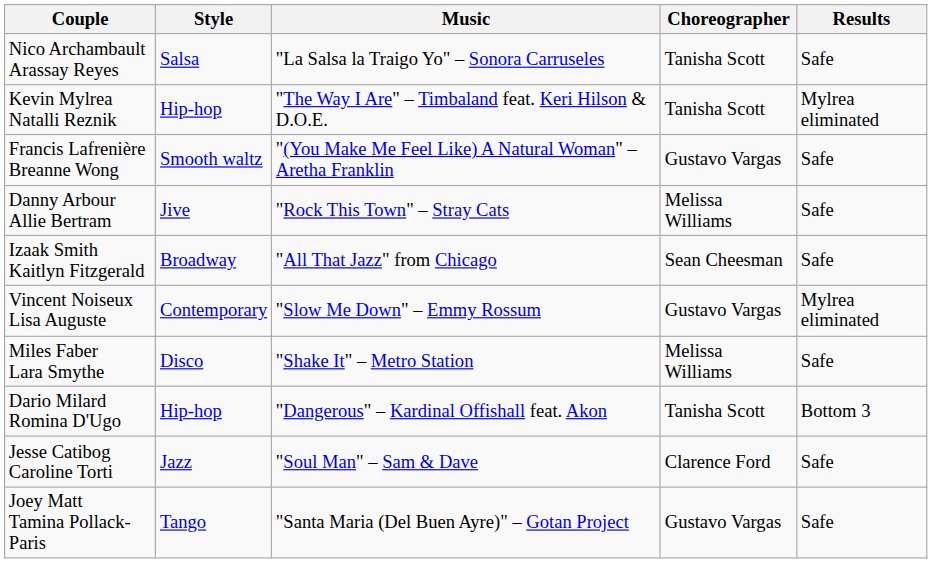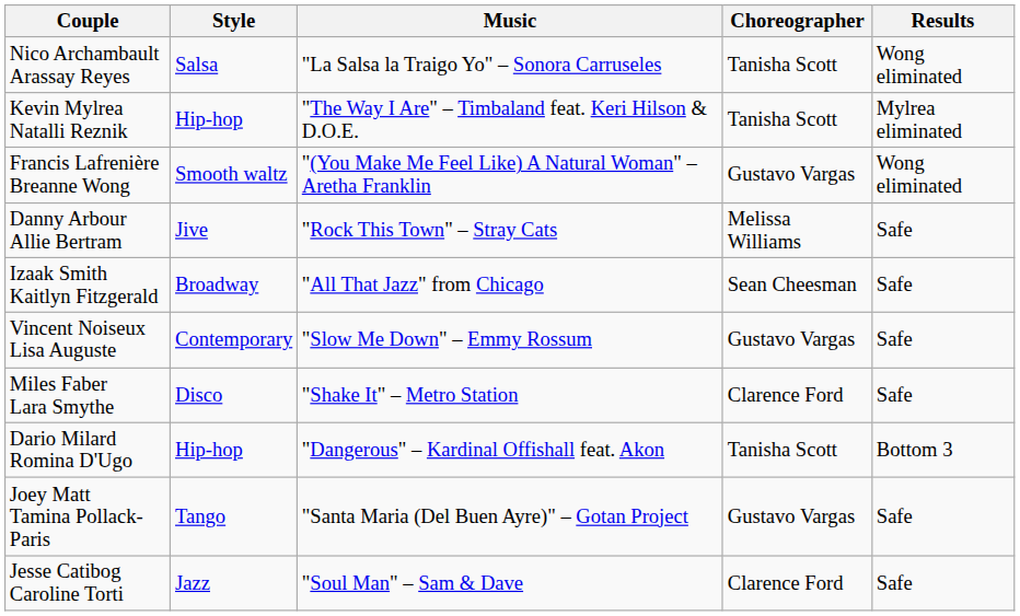 <table class="wikitable" width="90%">
 <tr>
 <th>Couple</th>
 <th>Style</th>
 <th>Music</th>
 <th>Choreographer</th>
 <th>Results</th>
 </tr>
 <tr>
 <td>Nico Archambault <br> Arassay Reyes</td>
 <td><a href='#'>Salsa</a></td>
 <td>"La Salsa la Traigo Yo" – <a href='#'>Sonora Carruseles</a></td>
 <td>Tanisha Scott</td>
-<td>Safe</td>
+<td>Wong eliminated</td>
 </tr>
 <tr>
 <td>Kevin Mylrea <br> Natalli Reznik</td>
 <td><a href='#'>Hip-hop</a></td>
 <td>"<a href='#'>The Way I Are</a>" – <a href='#'>Timbaland</a> feat. <a href='#'>Keri Hilson</a> & D.O.E.</td>
 <td>Tanisha Scott</td>
 <td>Mylrea eliminated</td>
 </tr>
 <tr>
 <td>Francis Lafrenière <br> Breanne Wong</td>
 <td><a href='#'>Smooth waltz</a></td>
 <td>"<a href='#'>(You Make Me Feel Like) A Natural Woman</a>" – <a href='#'>Aretha Franklin</a></td>
 <td>Gustavo Vargas</td>
-<td>Safe</td>
+<td>Wong eliminated</td>
 </tr>
 <tr>
 <td>Danny Arbour <br> Allie Bertram</td>
 <td><a href='#'>Jive</a></td>
 <td>"<a href='#'>Rock This Town</a>" – <a href='#'>Stray Cats</a></td>
 <td>Melissa Williams</td>
 <td>Safe</td>
 </tr>
 <tr>
 <td>Izaak Smith <br> Kaitlyn Fitzgerald</td>
 <td><a href='#'>Broadway</a></td>
 <td>"<a href='#'>All That Jazz</a>" from <a href='#'>Chicago</a></td>
 <td>Sean Cheesman</td>
 <td>Safe</td>
 </tr>
 <tr>
 <td>Vincent Noiseux <br> Lisa Auguste</td>
 <td><a href='#'>Contemporary</a></td>
 <td>"<a href='#'>Slow Me Down</a>" – <a href='#'>Emmy Rossum</a></td>
 <td>Gustavo Vargas</td>
-<td>Mylrea eliminated</td>
+<td>Safe</td>
 </tr>
 <tr>
 <td>Miles Faber <br> Lara Smythe</td>
 <td><a href='#'>Disco</a></td>
 <td>"<a href='#'>Shake It</a>" – <a href='#'>Metro Station</a></td>
-<td>Melissa Williams</td>
+<td>Clarence Ford</td>
 <td>Safe</td>
 </tr>
 <tr>
 <td>Dario Milard <br> Romina D'Ugo</td>
 <td><a href='#'>Hip-hop</a></td>
 <td>"<a href='#'>Dangerous</a>" – <a href='#'>Kardinal Offishall</a> feat. <a href='#'>Akon</a></td>
 <td>Tanisha Scott</td>
 <td>Bottom 3</td>
 </tr>
 <tr>
+<td>Joey Matt <br> Tamina Pollack-Paris</td>
+<td><a href='#'>Tango</a></td>
+<td>"Santa Maria (Del Buen Ayre)" – <a href='#'>Gotan Project</a></td>
+<td>Gustavo Vargas</td>
+<td>Safe</td>
+</tr>
+<tr>
 <td>Jesse Catibog <br> Caroline Torti</td>
 <td><a href='#'>Jazz</a></td>
 <td>"<a href='#'>Soul Man</a>" – <a href='#'>Sam & Dave</a></td>
 <td>Clarence Ford</td>
 <td>Safe</td>
 </tr>
-<tr>
-<td>Joey Matt <br> Tamina Pollack-Paris</td>
-<td><a href='#'>Tango</a></td>
-<td>"Santa Maria (Del Buen Ayre)" – <a href='#'>Gotan Project</a></td>
-<td>Gustavo Vargas</td>
-<td>Safe</td>
-</tr>
 </table>
